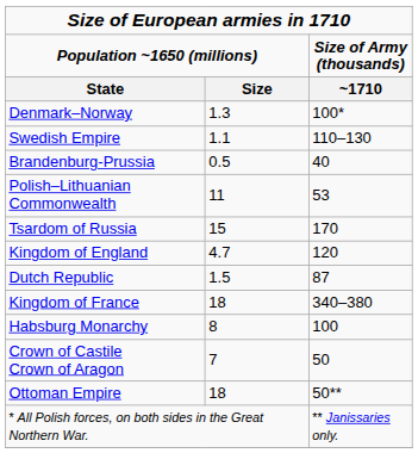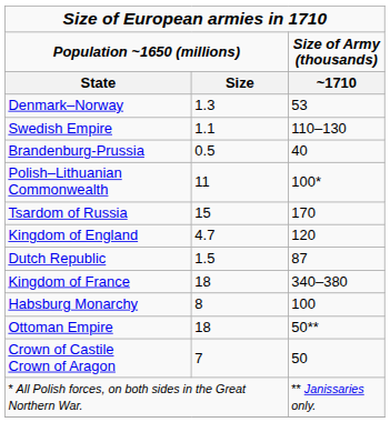 <table align=left class="wikitable">
 <tr>
 <td colspan=3 style="text-align:center;"><big><strong><em>Size of European armies in 1710</em></strong></big></td>
 </tr>
 <tr>
 <td colspan=2 style="text-align:center;"><strong><em>Population ~1650 (millions)</em></strong></td>
 <td colspan=1 style="text-align:center;"><strong><em>Size of Army (thousands)</em></strong></td>
 </tr>
 <tr>
 <th align="left" width="200"><strong>State</strong></th>
 <th align="left" width="100"><strong>Size</strong></th>
 <th align="left" width="100"><strong>~1710</strong></th>
 </tr>
 <tr>
 <td><a href='#'>Denmark–Norway</a></td>
 <td>1.3</td>
-<td>100*</td>
+<td>53</td>
 </tr>
 <tr>
 <td><a href='#'>Swedish Empire</a></td>
 <td>1.1</td>
 <td>110–130</td>
 </tr>
 <tr>
 <td><a href='#'>Brandenburg-Prussia</a></td>
 <td>0.5</td>
 <td>40</td>
 </tr>
 <tr>
 <td><a href='#'>Polish–Lithuanian Commonwealth</a></td>
 <td>11</td>
-<td>53</td>
+<td>100*</td>
 </tr>
 <tr>
 <td><a href='#'>Tsardom of Russia</a></td>
 <td>15</td>
 <td>170</td>
 </tr>
 <tr>
 <td><a href='#'>Kingdom of England</a></td>
 <td>4.7</td>
 <td>120</td>
 </tr>
 <tr>
 <td><a href='#'>Dutch Republic</a></td>
 <td>1.5</td>
 <td>87</td>
 </tr>
 <tr>
 <td><a href='#'>Kingdom of France</a></td>
 <td>18</td>
 <td>340–380</td>
 </tr>
 <tr>
 <td><a href='#'>Habsburg Monarchy</a></td>
 <td>8</td>
 <td>100</td>
 </tr>
 <tr>
+<td><a href='#'>Ottoman Empire</a></td>
+<td>18</td>
+<td>50**</td>
+</tr>
+<tr>
 <td><a href='#'>Crown of Castile</a><br><a href='#'>Crown of Aragon</a></td>
 <td>7</td>
 <td>50</td>
-</tr>
-<tr>
-<td><a href='#'>Ottoman Empire</a></td>
-<td>18</td>
-<td>50**</td>
 </tr>
 <tr>
 <td colspan=2><small>* <em>All Polish forces, on both sides in the Great Northern War. </em></small></td>
 <td colspan=1><small> ** <em><a href='#'>Janissaries</a> only.</em></small></td>
 </tr>
 <tr>
 </tr>
 </table>
